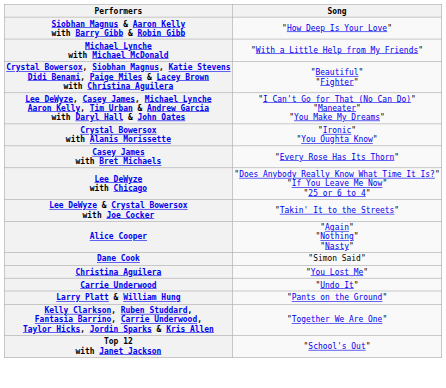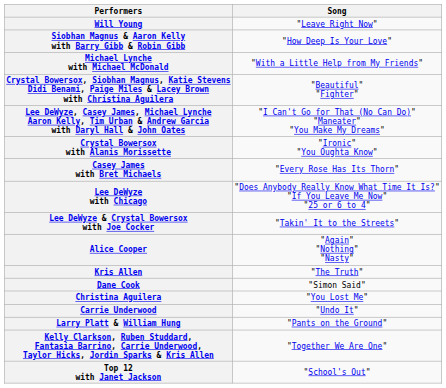 <table class="wikitable unsortable" style="text-align:center;">
 <tr>
 <th scope="col">Performers</th>
 <th scope="col">Song</th>
+</tr>
+<tr>
+<th scope="row"><a href='#'>Will Young</a></th>
+<td>"<a href='#'>Leave Right Now</a>"</td>
 </tr>
 <tr>
 <th scope="row"><a href='#'>Siobhan Magnus</a> & <a href='#'>Aaron Kelly</a><br>with <a href='#'>Barry Gibb</a> & <a href='#'>Robin Gibb</a></th>
 <td>"<a href='#'>How Deep Is Your Love</a>"</td>
 </tr>
 <tr>
 <th scope="row"><a href='#'>Michael Lynche</a><br>with <a href='#'>Michael McDonald</a></th>
 <td>"<a href='#'>With a Little Help from My Friends</a>"</td>
 </tr>
 <tr>
 <th scope="row"><a href='#'>Crystal Bowersox</a>, <a href='#'>Siobhan Magnus</a>, <a href='#'>Katie Stevens</a><br><a href='#'>Didi Benami</a>, <a href='#'>Paige Miles</a> & <a href='#'>Lacey Brown</a><br>with <a href='#'>Christina Aguilera</a></th>
 <td>"<a href='#'>Beautiful</a>"<br>"<a href='#'>Fighter</a>"</td>
 </tr>
 <tr>
 <th scope="row"><a href='#'>Lee DeWyze</a>, <a href='#'>Casey James</a>, <a href='#'>Michael Lynche</a><br><a href='#'>Aaron Kelly</a>, <a href='#'>Tim Urban</a> & <a href='#'>Andrew Garcia</a><br>with <a href='#'>Daryl Hall</a> & <a href='#'>John Oates</a></th>
 <td>"<a href='#'>I Can't Go for That (No Can Do)</a>"<br>"<a href='#'>Maneater</a>"<br>"<a href='#'>You Make My Dreams</a>"</td>
 </tr>
 <tr>
 <th scope="row"><a href='#'>Crystal Bowersox</a><br>with <a href='#'>Alanis Morissette</a></th>
 <td>"<a href='#'>Ironic</a>"<br>"<a href='#'>You Oughta Know</a>"</td>
 </tr>
 <tr>
 <th scope="row"><a href='#'>Casey James</a><br>with <a href='#'>Bret Michaels</a></th>
 <td>"<a href='#'>Every Rose Has Its Thorn</a>"</td>
 </tr>
 <tr>
 <th scope="row"><a href='#'>Lee DeWyze</a><br>with <a href='#'>Chicago</a></th>
 <td>"<a href='#'>Does Anybody Really Know What Time It Is?</a>"<br>"<a href='#'>If You Leave Me Now</a>"<br>"<a href='#'>25 or 6 to 4</a>"</td>
 </tr>
 <tr>
 <th scope="row"><a href='#'>Lee DeWyze</a> & <a href='#'>Crystal Bowersox</a><br>with <a href='#'>Joe Cocker</a></th>
 <td>"<a href='#'>Takin' It to the Streets</a>"</td>
 </tr>
 <tr>
 <th scope="row"><a href='#'>Alice Cooper</a></th>
 <td>"<a href='#'>Again</a>"<br>"<a href='#'>Nothing</a>"<br>"<a href='#'>Nasty</a>"</td>
 </tr>
 <tr>
+<th scope="row"><a href='#'>Kris Allen</a></th>
+<td>"<a href='#'>The Truth</a>"</td>
+</tr>
+<tr>
 <th scope="row"><a href='#'>Dane Cook</a></th>
 <td>"Simon Said"</td>
 </tr>
 <tr>
 <th scope="row"><a href='#'>Christina Aguilera</a></th>
 <td>"<a href='#'>You Lost Me</a>"</td>
 </tr>
 <tr>
 <th scope="row"><a href='#'>Carrie Underwood</a></th>
 <td>"<a href='#'>Undo It</a>"</td>
 </tr>
 <tr>
 <th scope="row"><a href='#'>Larry Platt</a> & <a href='#'>William Hung</a></th>
 <td>"<a href='#'>Pants on the Ground</a>"</td>
 </tr>
 <tr>
 <th scope="row"><a href='#'>Kelly Clarkson</a>, <a href='#'>Ruben Studdard</a>,<br><a href='#'>Fantasia Barrino</a>, <a href='#'>Carrie Underwood</a>,<br><a href='#'>Taylor Hicks</a>, <a href='#'>Jordin Sparks</a> & <a href='#'>Kris Allen</a></th>
 <td>"<a href='#'>Together We Are One</a>"</td>
 </tr>
 <tr>
 <th scope="row">Top 12<br>with <a href='#'>Janet Jackson</a></th>
 <td>"<a href='#'>School's Out</a>"</td>
 </tr>
 </table>
